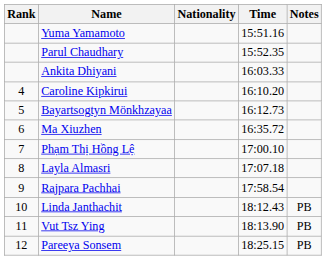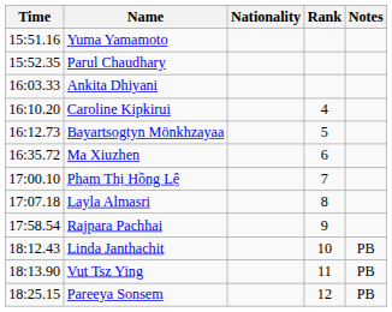 <table class="wikitable sortable" style="text-align:center">
 <tr>
-<th>Rank</th>
+<th>Time</th>
 <th>Name</th>
 <th>Nationality</th>
-<th>Time</th>
+<th>Rank</th>
 <th>Notes</th>
 </tr>
 <tr>
-<td></td>
+<td>15:51.16</td>
 <td align=left><a href='#'>Yuma Yamamoto</a></td>
 <td align=left></td>
-<td>15:51.16</td>
+<td></td>
 <td></td>
 </tr>
 <tr>
-<td></td>
+<td>15:52.35</td>
 <td align=left><a href='#'>Parul Chaudhary</a></td>
 <td align=left></td>
-<td>15:52.35</td>
+<td></td>
 <td></td>
 </tr>
 <tr>
-<td></td>
+<td>16:03.33</td>
 <td align=left><a href='#'>Ankita Dhiyani</a></td>
 <td align=left></td>
-<td>16:03.33</td>
+<td></td>
 <td></td>
 </tr>
 <tr>
-<td>4</td>
+<td>16:10.20</td>
 <td align=left><a href='#'>Caroline Kipkirui</a></td>
 <td align=left></td>
-<td>16:10.20</td>
+<td>4</td>
 <td></td>
 </tr>
 <tr>
-<td>5</td>
+<td>16:12.73</td>
 <td align=left><a href='#'>Bayartsogtyn Mönkhzayaa</a></td>
 <td align=left></td>
-<td>16:12.73</td>
+<td>5</td>
 <td></td>
 </tr>
 <tr>
-<td>6</td>
+<td>16:35.72</td>
 <td align=left><a href='#'>Ma Xiuzhen</a></td>
 <td align=left></td>
-<td>16:35.72</td>
+<td>6</td>
 <td></td>
 </tr>
 <tr>
-<td>7</td>
+<td>17:00.10</td>
 <td align=left><a href='#'>Phạm Thị Hồng Lệ</a></td>
 <td align=left></td>
-<td>17:00.10</td>
+<td>7</td>
 <td></td>
 </tr>
 <tr>
-<td>8</td>
+<td>17:07.18</td>
 <td align=left><a href='#'>Layla Almasri</a></td>
 <td align=left></td>
-<td>17:07.18</td>
+<td>8</td>
 <td></td>
 </tr>
 <tr>
-<td>9</td>
+<td>17:58.54</td>
 <td align=left><a href='#'>Rajpara Pachhai</a></td>
 <td align=left></td>
-<td>17:58.54</td>
+<td>9</td>
 <td></td>
 </tr>
 <tr>
-<td>10</td>
+<td>18:12.43</td>
 <td align=left><a href='#'>Linda Janthachit</a></td>
 <td align=left></td>
-<td>18:12.43</td>
+<td>10</td>
 <td>PB</td>
 </tr>
 <tr>
-<td>11</td>
+<td>18:13.90</td>
 <td align=left><a href='#'>Vut Tsz Ying</a></td>
 <td align=left></td>
-<td>18:13.90</td>
+<td>11</td>
 <td>PB</td>
 </tr>
 <tr>
-<td>12</td>
+<td>18:25.15</td>
 <td align=left><a href='#'>Pareeya Sonsem</a></td>
 <td align=left></td>
-<td>18:25.15</td>
+<td>12</td>
 <td>PB</td>
 </tr>
 </table>
